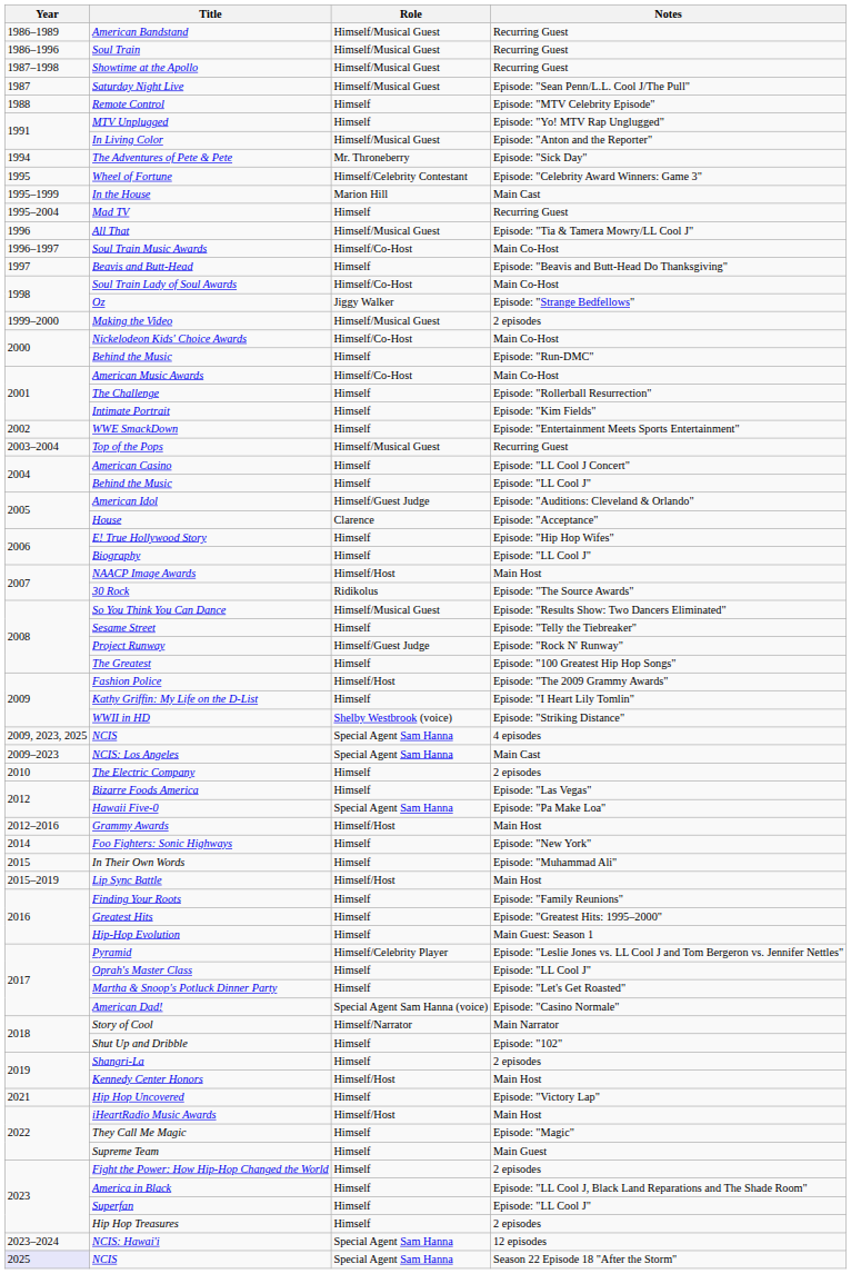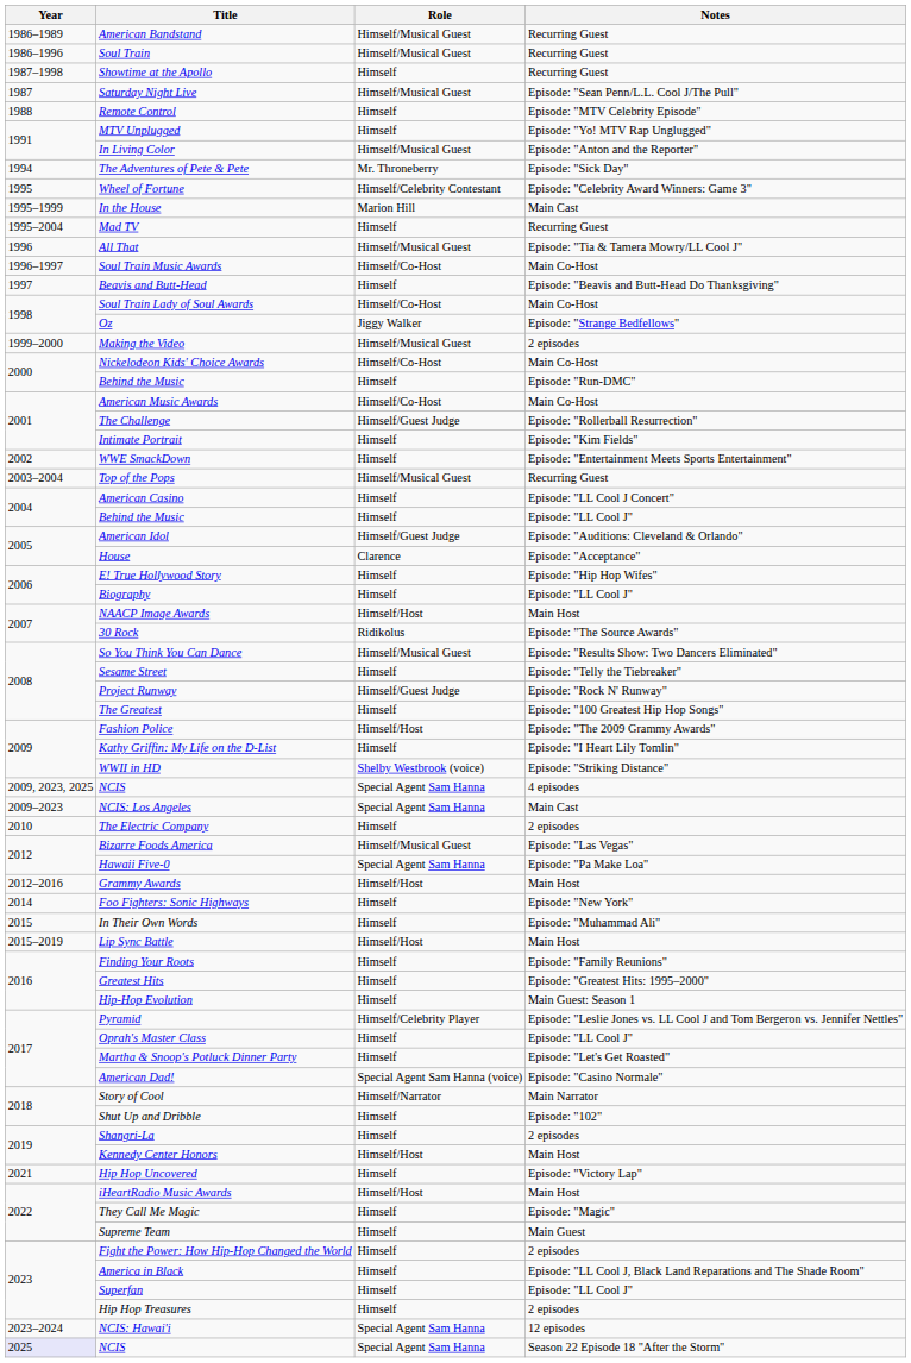 <table class="wikitable plainrowheaders sortable" style="margin-right: 0;">
 <tr>
 <th>Year</th>
 <th>Title</th>
 <th>Role</th>
 <th>Notes</th>
 </tr>
 <tr>
 <td>1986–1989</td>
 <td><em><a href='#'>American Bandstand</a></em></td>
 <td>Himself/Musical Guest</td>
 <td>Recurring Guest</td>
 </tr>
 <tr>
 <td>1986–1996</td>
 <td><em><a href='#'>Soul Train</a></em></td>
 <td>Himself/Musical Guest</td>
 <td>Recurring Guest</td>
 </tr>
 <tr>
 <td>1987–1998</td>
 <td><em><a href='#'>Showtime at the Apollo</a></em></td>
-<td>Himself/Musical Guest</td>
+<td>Himself</td>
 <td>Recurring Guest</td>
 </tr>
 <tr>
 <td>1987</td>
 <td><em><a href='#'>Saturday Night Live</a></em></td>
 <td>Himself/Musical Guest</td>
 <td>Episode: "Sean Penn/L.L. Cool J/The Pull"</td>
 </tr>
 <tr>
 <td>1988</td>
 <td><em><a href='#'>Remote Control</a></em></td>
 <td>Himself</td>
 <td>Episode: "MTV Celebrity Episode"</td>
 </tr>
 <tr>
 <td rowspan="2">1991</td>
 <td><em><a href='#'>MTV Unplugged</a></em></td>
 <td>Himself</td>
 <td>Episode: "Yo! MTV Rap Unglugged"</td>
 </tr>
 <tr>
 <td><em><a href='#'>In Living Color</a></em></td>
 <td>Himself/Musical Guest</td>
 <td>Episode: "Anton and the Reporter"</td>
 </tr>
 <tr>
 <td>1994</td>
 <td><em><a href='#'>The Adventures of Pete & Pete</a></em></td>
 <td>Mr. Throneberry</td>
 <td>Episode: "Sick Day"</td>
 </tr>
 <tr>
 <td>1995</td>
 <td><em><a href='#'>Wheel of Fortune</a></em></td>
 <td>Himself/Celebrity Contestant</td>
 <td>Episode: "Celebrity Award Winners: Game 3"</td>
 </tr>
 <tr>
 <td>1995–1999</td>
 <td><em><a href='#'>In the House</a></em></td>
 <td>Marion Hill</td>
 <td>Main Cast</td>
 </tr>
 <tr>
 <td>1995–2004</td>
 <td><em><a href='#'>Mad TV</a></em></td>
 <td>Himself</td>
 <td>Recurring Guest</td>
 </tr>
 <tr>
 <td>1996</td>
 <td><em><a href='#'>All That</a></em></td>
 <td>Himself/Musical Guest</td>
 <td>Episode: "Tia & Tamera Mowry/LL Cool J"</td>
 </tr>
 <tr>
 <td>1996–1997</td>
 <td><em><a href='#'>Soul Train Music Awards</a></em></td>
 <td>Himself/Co-Host</td>
 <td>Main Co-Host</td>
 </tr>
 <tr>
 <td>1997</td>
 <td><em><a href='#'>Beavis and Butt-Head</a></em></td>
 <td>Himself</td>
 <td>Episode: "Beavis and Butt-Head Do Thanksgiving"</td>
 </tr>
 <tr>
 <td rowspan="2">1998</td>
 <td><em><a href='#'>Soul Train Lady of Soul Awards</a></em></td>
 <td>Himself/Co-Host</td>
 <td>Main Co-Host</td>
 </tr>
 <tr>
 <td><em><a href='#'>Oz</a></em></td>
 <td>Jiggy Walker</td>
 <td>Episode: "<a href='#'>Strange Bedfellows</a>"</td>
 </tr>
 <tr>
 <td>1999–2000</td>
 <td><em><a href='#'>Making the Video</a></em></td>
 <td>Himself/Musical Guest</td>
 <td>2 episodes</td>
 </tr>
 <tr>
 <td rowspan="2">2000</td>
 <td><em><a href='#'>Nickelodeon Kids' Choice Awards</a></em></td>
 <td>Himself/Co-Host</td>
 <td>Main Co-Host</td>
 </tr>
 <tr>
 <td><em><a href='#'>Behind the Music</a></em></td>
 <td>Himself</td>
 <td>Episode: "Run-DMC"</td>
 </tr>
 <tr>
 <td rowspan="3">2001</td>
 <td><em><a href='#'>American Music Awards</a></em></td>
 <td>Himself/Co-Host</td>
 <td>Main Co-Host</td>
 </tr>
 <tr>
 <td><em><a href='#'>The Challenge</a></em></td>
-<td>Himself</td>
+<td>Himself/Guest Judge</td>
 <td>Episode: "Rollerball Resurrection"</td>
 </tr>
 <tr>
 <td><em><a href='#'>Intimate Portrait</a></em></td>
 <td>Himself</td>
 <td>Episode: "Kim Fields"</td>
 </tr>
 <tr>
 <td>2002</td>
 <td><em><a href='#'>WWE SmackDown</a></em></td>
 <td>Himself</td>
 <td>Episode: "Entertainment Meets Sports Entertainment"</td>
 </tr>
 <tr>
 <td>2003–2004</td>
 <td><em><a href='#'>Top of the Pops</a></em></td>
 <td>Himself/Musical Guest</td>
 <td>Recurring Guest</td>
 </tr>
 <tr>
 <td rowspan="2">2004</td>
 <td><em><a href='#'>American Casino</a></em></td>
 <td>Himself</td>
 <td>Episode: "LL Cool J Concert"</td>
 </tr>
 <tr>
 <td><em><a href='#'>Behind the Music</a></em></td>
 <td>Himself</td>
 <td>Episode: "LL Cool J"</td>
 </tr>
 <tr>
 <td rowspan="2">2005</td>
 <td><em><a href='#'>American Idol</a></em></td>
 <td>Himself/Guest Judge</td>
 <td>Episode: "Auditions: Cleveland & Orlando"</td>
 </tr>
 <tr>
 <td><em><a href='#'>House</a></em></td>
 <td>Clarence</td>
 <td>Episode: "Acceptance"</td>
 </tr>
 <tr>
 <td rowspan="2">2006</td>
 <td><em><a href='#'>E! True Hollywood Story</a></em></td>
 <td>Himself</td>
 <td>Episode: "Hip Hop Wifes"</td>
 </tr>
 <tr>
 <td><em><a href='#'>Biography</a></em></td>
 <td>Himself</td>
 <td>Episode: "LL Cool J"</td>
 </tr>
 <tr>
 <td rowspan="2">2007</td>
 <td><em><a href='#'>NAACP Image Awards</a></em></td>
 <td>Himself/Host</td>
 <td>Main Host</td>
 </tr>
 <tr>
 <td><em><a href='#'>30 Rock</a></em></td>
 <td>Ridikolus</td>
 <td>Episode: "The Source Awards"</td>
 </tr>
 <tr>
 <td rowspan="4">2008</td>
 <td><em><a href='#'>So You Think You Can Dance</a></em></td>
 <td>Himself/Musical Guest</td>
 <td>Episode: "Results Show: Two Dancers Eliminated"</td>
 </tr>
 <tr>
 <td><em><a href='#'>Sesame Street</a></em></td>
 <td>Himself</td>
 <td>Episode: "Telly the Tiebreaker"</td>
 </tr>
 <tr>
 <td><em><a href='#'>Project Runway</a></em></td>
 <td>Himself/Guest Judge</td>
 <td>Episode: "Rock N' Runway"</td>
 </tr>
 <tr>
 <td><em><a href='#'>The Greatest</a></em></td>
 <td>Himself</td>
 <td>Episode: "100 Greatest Hip Hop Songs"</td>
 </tr>
 <tr>
 <td rowspan="3">2009</td>
 <td><em><a href='#'>Fashion Police</a></em></td>
 <td>Himself/Host</td>
 <td>Episode: "The 2009 Grammy Awards"</td>
 </tr>
 <tr>
 <td><em><a href='#'>Kathy Griffin: My Life on the D-List</a></em></td>
 <td>Himself</td>
 <td>Episode: "I Heart Lily Tomlin"</td>
 </tr>
 <tr>
 <td><em><a href='#'>WWII in HD</a></em></td>
 <td><a href='#'>Shelby Westbrook</a> (voice)</td>
 <td>Episode: "Striking Distance"</td>
 </tr>
 <tr>
 <td>2009, 2023, 2025</td>
 <td><em><a href='#'>NCIS</a></em></td>
 <td>Special Agent <a href='#'>Sam Hanna</a></td>
 <td>4 episodes</td>
 </tr>
 <tr>
 <td>2009–2023</td>
 <td><em><a href='#'>NCIS: Los Angeles</a></em></td>
 <td>Special Agent <a href='#'>Sam Hanna</a></td>
 <td>Main Cast</td>
 </tr>
 <tr>
 <td>2010</td>
 <td><em><a href='#'>The Electric Company</a></em></td>
 <td>Himself</td>
 <td>2 episodes</td>
 </tr>
 <tr>
 <td rowspan="2">2012</td>
 <td><em><a href='#'>Bizarre Foods America</a></em></td>
-<td>Himself</td>
+<td>Himself/Musical Guest</td>
 <td>Episode: "Las Vegas"</td>
 </tr>
 <tr>
 <td><em><a href='#'>Hawaii Five-0</a></em></td>
 <td>Special Agent <a href='#'>Sam Hanna</a></td>
 <td>Episode: "Pa Make Loa"</td>
 </tr>
 <tr>
 <td>2012–2016</td>
 <td><em><a href='#'>Grammy Awards</a></em></td>
 <td>Himself/Host</td>
 <td>Main Host</td>
 </tr>
 <tr>
 <td>2014</td>
 <td><em><a href='#'>Foo Fighters: Sonic Highways</a></em></td>
 <td>Himself</td>
 <td>Episode: "New York"</td>
 </tr>
 <tr>
 <td>2015</td>
 <td><em>In Their Own Words</em></td>
 <td>Himself</td>
 <td>Episode: "Muhammad Ali"</td>
 </tr>
 <tr>
 <td>2015–2019</td>
 <td><em><a href='#'>Lip Sync Battle</a></em></td>
 <td>Himself/Host</td>
 <td>Main Host</td>
 </tr>
 <tr>
 <td rowspan="3">2016</td>
 <td><em><a href='#'>Finding Your Roots</a></em></td>
 <td>Himself</td>
 <td>Episode: "Family Reunions"</td>
 </tr>
 <tr>
 <td><em><a href='#'>Greatest Hits</a></em></td>
 <td>Himself</td>
 <td>Episode: "Greatest Hits: 1995–2000"</td>
 </tr>
 <tr>
 <td><em><a href='#'>Hip-Hop Evolution</a></em></td>
 <td>Himself</td>
 <td>Main Guest: Season 1</td>
 </tr>
 <tr>
 <td rowspan="4">2017</td>
 <td><em><a href='#'>Pyramid</a></em></td>
 <td>Himself/Celebrity Player</td>
 <td>Episode: "Leslie Jones vs. LL Cool J and Tom Bergeron vs. Jennifer Nettles"</td>
 </tr>
 <tr>
 <td><em><a href='#'>Oprah's Master Class</a></em></td>
 <td>Himself</td>
 <td>Episode: "LL Cool J"</td>
 </tr>
 <tr>
 <td><em><a href='#'>Martha & Snoop's Potluck Dinner Party</a></em></td>
 <td>Himself</td>
 <td>Episode: "Let's Get Roasted"</td>
 </tr>
 <tr>
 <td><em><a href='#'>American Dad!</a></em></td>
 <td>Special Agent Sam Hanna (voice)</td>
 <td>Episode: "Casino Normale"</td>
 </tr>
 <tr>
 <td rowspan="2">2018</td>
 <td><em>Story of Cool</em></td>
 <td>Himself/Narrator</td>
 <td>Main Narrator</td>
 </tr>
 <tr>
 <td><em>Shut Up and Dribble</em></td>
 <td>Himself</td>
 <td>Episode: "102"</td>
 </tr>
 <tr>
 <td rowspan="2">2019</td>
 <td><em><a href='#'>Shangri-La</a></em></td>
 <td>Himself</td>
 <td>2 episodes</td>
 </tr>
 <tr>
 <td><em><a href='#'>Kennedy Center Honors</a></em></td>
 <td>Himself/Host</td>
 <td>Main Host</td>
 </tr>
 <tr>
 <td>2021</td>
 <td><em><a href='#'>Hip Hop Uncovered</a></em></td>
 <td>Himself</td>
 <td>Episode: "Victory Lap"</td>
 </tr>
 <tr>
 <td rowspan="3">2022</td>
 <td><em><a href='#'>iHeartRadio Music Awards</a></em></td>
 <td>Himself/Host</td>
 <td>Main Host</td>
 </tr>
 <tr>
 <td><em>They Call Me Magic</em></td>
 <td>Himself</td>
 <td>Episode: "Magic"</td>
 </tr>
 <tr>
 <td><em>Supreme Team</em></td>
 <td>Himself</td>
 <td>Main Guest</td>
 </tr>
 <tr>
 <td rowspan="4">2023</td>
 <td><em><a href='#'>Fight the Power: How Hip-Hop Changed the World</a></em></td>
 <td>Himself</td>
 <td>2 episodes</td>
 </tr>
 <tr>
 <td><em><a href='#'>America in Black</a></em></td>
 <td>Himself</td>
 <td>Episode: "LL Cool J, Black Land Reparations and The Shade Room"</td>
 </tr>
 <tr>
 <td><em><a href='#'>Superfan</a></em></td>
 <td>Himself</td>
 <td>Episode: "LL Cool J"</td>
 </tr>
 <tr>
 <td><em>Hip Hop Treasures</em></td>
 <td>Himself</td>
 <td>2 episodes</td>
 </tr>
 <tr>
 <td>2023–2024</td>
 <td><em><a href='#'>NCIS: Hawai'i</a></em></td>
 <td>Special Agent <a href='#'>Sam Hanna</a></td>
 <td>12 episodes</td>
 </tr>
 <tr>
 <td style="background: lavender;">2025</td>
 <td><em><a href='#'>NCIS</a></em></td>
 <td>Special Agent <a href='#'>Sam Hanna</a></td>
 <td>Season 22 Episode 18 "After the Storm"</td>
 </tr>
 </table>
